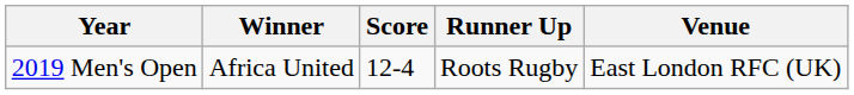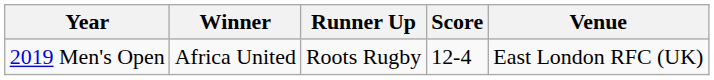 <table class="wikitable">
 <tr>
 <th>Year</th>
 <th>Winner</th>
+<th>Runner Up</th>
 <th>Score</th>
-<th>Runner Up</th>
 <th>Venue</th>
 </tr>
 <tr>
 <td><a href='#'>2019</a> Men's Open</td>
 <td align=left> Africa United</td>
+<td align=left> Roots Rugby</td>
 <td>12-4</td>
-<td align=left> Roots Rugby</td>
 <td>East London RFC (UK)</td>
 </tr>
 </table>
